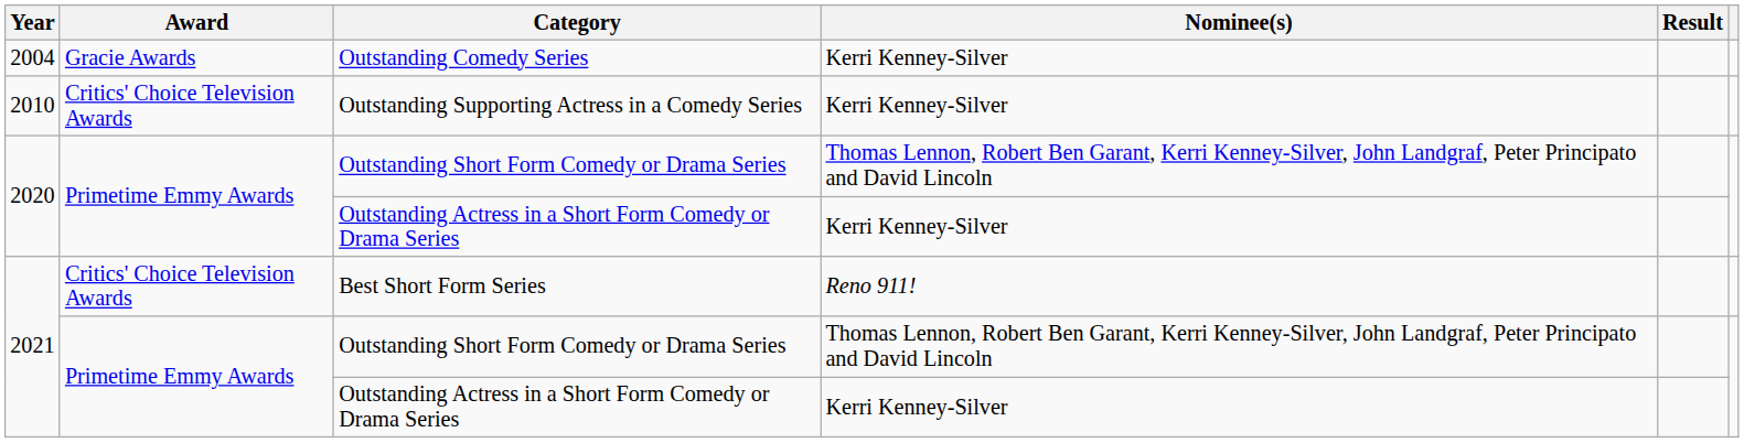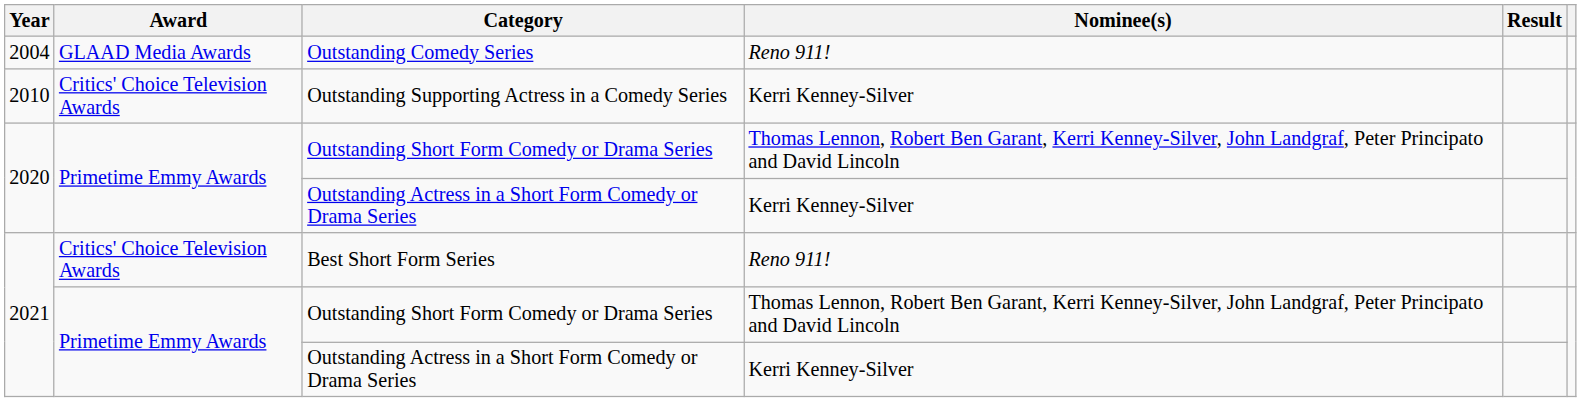 <table class="wikitable sortable">
 <tr>
 <th>Year</th>
 <th>Award</th>
 <th>Category</th>
 <th>Nominee(s)</th>
 <th>Result</th>
 <th></th>
 </tr>
 <tr>
 <td align="center">2004</td>
-<td><a href='#'>Gracie Awards</a></td>
+<td><a href='#'>GLAAD Media Awards</a></td>
 <td><a href='#'>Outstanding Comedy Series</a></td>
-<td>Kerri Kenney-Silver</td>
+<td><em>Reno 911!</em></td>
 <td></td>
 <td align="center"></td>
 </tr>
 <tr>
 <td align="center">2010</td>
 <td><a href='#'>Critics' Choice Television Awards</a></td>
 <td>Outstanding Supporting Actress in a Comedy Series</td>
 <td>Kerri Kenney-Silver</td>
 <td></td>
 <td align="center"></td>
 </tr>
 <tr>
 <td align="center" rowspan="2">2020</td>
 <td rowspan="2"><a href='#'>Primetime Emmy Awards</a></td>
 <td><a href='#'>Outstanding Short Form Comedy or Drama Series</a></td>
 <td><a href='#'>Thomas Lennon</a>, <a href='#'>Robert Ben Garant</a>, <a href='#'>Kerri Kenney-Silver</a>, <a href='#'>John Landgraf</a>, Peter Principato and David Lincoln</td>
 <td></td>
 <td align="center" rowspan="2"></td>
 </tr>
 <tr>
 <td><a href='#'>Outstanding Actress in a Short Form Comedy or Drama Series</a></td>
 <td>Kerri Kenney-Silver</td>
 <td></td>
 </tr>
 <tr>
 <td align="center" rowspan="3">2021</td>
 <td><a href='#'>Critics' Choice Television Awards</a></td>
 <td>Best Short Form Series</td>
 <td><em>Reno 911!</em></td>
 <td></td>
 <td align="center"></td>
 </tr>
 <tr>
 <td rowspan="2"><a href='#'>Primetime Emmy Awards</a></td>
 <td>Outstanding Short Form Comedy or Drama Series</td>
 <td>Thomas Lennon, Robert Ben Garant, Kerri Kenney-Silver, John Landgraf, Peter Principato and David Lincoln</td>
 <td></td>
 <td align="center" rowspan="2"></td>
 </tr>
 <tr>
 <td>Outstanding Actress in a Short Form Comedy or Drama Series</td>
 <td>Kerri Kenney-Silver</td>
 <td></td>
 </tr>
 </table>
